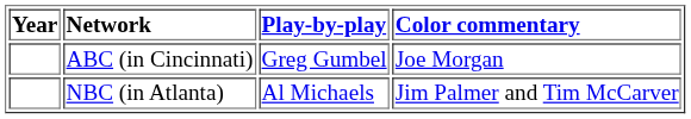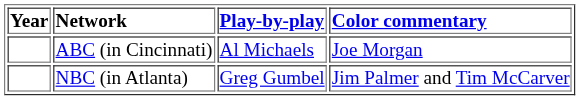 <table border="1" cellpadding="1">
 <tr>
 <td><strong>Year</strong></td>
 <td><strong>Network</strong></td>
 <td><strong><a href='#'>Play-by-play</a></strong></td>
 <td><strong><a href='#'>Color commentary</a></strong></td>
 </tr>
 <tr>
 <td></td>
 <td><a href='#'>ABC</a> (in Cincinnati)</td>
-<td><a href='#'>Greg Gumbel</a></td>
+<td><a href='#'>Al Michaels</a></td>
 <td><a href='#'>Joe Morgan</a></td>
 </tr>
 <tr>
 <td></td>
 <td><a href='#'>NBC</a> (in Atlanta)</td>
-<td><a href='#'>Al Michaels</a></td>
+<td><a href='#'>Greg Gumbel</a></td>
 <td><a href='#'>Jim Palmer</a> and <a href='#'>Tim McCarver</a></td>
 </tr>
 </table>
